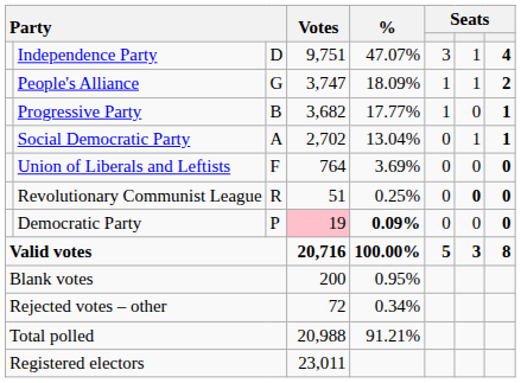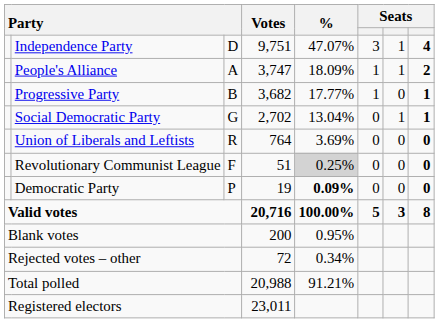 <table class="wikitable" border="1" style="text-align:right;">
 <tr>
 <th style="text-align:left;" valign=bottom rowspan=2 colspan=3>Party</th>
 <th align=center valign=bottom rowspan=2 width="50">Votes</th>
 <th align=center valign=bottom rowspan=2 width="50">%</th>
 <th colspan=3>Seats</th>
 </tr>
 <tr>
 <th align=center valign=bottom width="20"><small></small></th>
 <th align=center valign=bottom width="20"><small><a href='#'></a></small></th>
 <th align=center valign=bottom width="20"><small></small></th>
 </tr>
 <tr>
 <td></td>
 <td align=left><a href='#'>Independence Party</a></td>
 <td align=left>D</td>
 <td>9,751</td>
 <td>47.07%</td>
 <td>3</td>
 <td>1</td>
 <td><strong>4</strong></td>
 </tr>
 <tr>
 <td></td>
 <td align=left><a href='#'>People's Alliance</a></td>
-<td align=left>G</td>
+<td align=left>A</td>
 <td>3,747</td>
 <td>18.09%</td>
 <td>1</td>
 <td>1</td>
 <td><strong>2</strong></td>
 </tr>
 <tr>
 <td></td>
 <td align=left><a href='#'>Progressive Party</a></td>
 <td align=left>B</td>
 <td>3,682</td>
 <td>17.77%</td>
 <td>1</td>
 <td>0</td>
 <td><strong>1</strong></td>
 </tr>
 <tr>
 <td></td>
 <td align=left><a href='#'>Social Democratic Party</a></td>
-<td align=left>A</td>
+<td align=left>G</td>
 <td>2,702</td>
 <td>13.04%</td>
 <td>0</td>
 <td>1</td>
 <td><strong>1</strong></td>
 </tr>
 <tr>
 <td></td>
 <td align=left><a href='#'>Union of Liberals and Leftists</a></td>
-<td align=left>F</td>
+<td align=left>R</td>
 <td>764</td>
 <td>3.69%</td>
 <td>0</td>
 <td>0</td>
 <td><strong>0</strong></td>
 </tr>
 <tr>
 <td></td>
 <td align=left>Revolutionary Communist League</td>
-<td align=left>R</td>
+<td align=left>F</td>
 <td>51</td>
-<td>0.25%</td>
+<td style="background: lightgrey;">0.25%</td>
 <td>0</td>
-<td><strong>0</strong></td>
+<td>0</td>
 <td><strong>0</strong></td>
 </tr>
 <tr>
 <td></td>
 <td align=left>Democratic Party</td>
 <td align=left>P</td>
-<td style="background: pink;">19</td>
+<td>19</td>
 <td><strong>0.09%</strong></td>
 <td>0</td>
 <td>0</td>
 <td><strong>0</strong></td>
 </tr>
 <tr style="font-weight:bold">
 <td align=left colspan=3>Valid votes</td>
 <td>20,716</td>
 <td>100.00%</td>
 <td>5</td>
 <td>3</td>
 <td>8</td>
 </tr>
 <tr>
 <td align=left colspan=3>Blank votes</td>
 <td>200</td>
 <td>0.95%</td>
 <td></td>
 <td></td>
 <td></td>
 </tr>
 <tr>
 <td align=left colspan=3>Rejected votes – other</td>
 <td>72</td>
 <td>0.34%</td>
 <td></td>
 <td></td>
 <td></td>
 </tr>
 <tr>
 <td align=left colspan=3>Total polled</td>
 <td>20,988</td>
 <td>91.21%</td>
 <td></td>
 <td></td>
 <td></td>
 </tr>
 <tr>
 <td align=left colspan=3>Registered electors</td>
 <td>23,011</td>
 <td></td>
 <td></td>
 <td></td>
 <td></td>
 </tr>
 </table>
